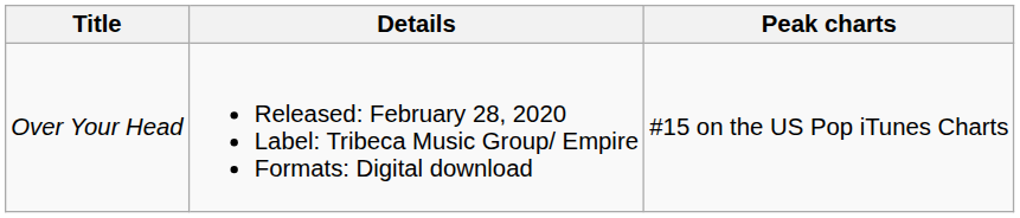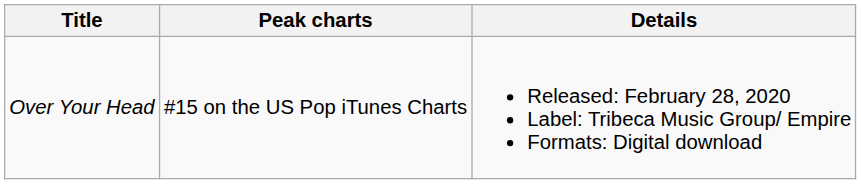 <table class="wikitable rowplainheaders">
 <tr>
 <th>Title</th>
+<th>Peak charts</th>
 <th>Details</th>
-<th>Peak charts</th>
 </tr>
 <tr>
 <td><em>Over Your Head</em></td>
+<td>#15 on the US Pop iTunes Charts</td>
 <td><br><ul><li>Released: February 28, 2020</li><li>Label: Tribeca Music Group/ Empire</li><li>Formats: Digital download</li></ul></td>
-<td>#15 on the US Pop iTunes Charts</td>
 </tr>
 </table>
